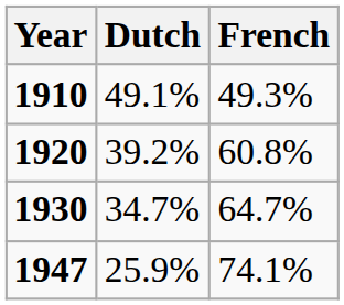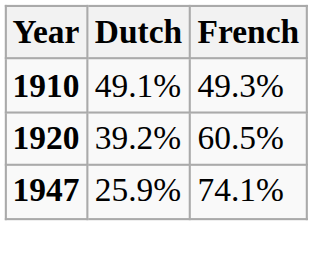 <table class="wikitable" align=right style="margin: 10px; border: 1px #AAAAAA solid; border-collapse: collapse;">
 <tr>
 <th>Year</th>
 <th>Dutch</th>
 <th>French</th>
 </tr>
 <tr>
 <td><strong>1910</strong></td>
 <td>49.1%</td>
 <td>49.3%</td>
 </tr>
 <tr>
 <td><strong>1920</strong></td>
 <td>39.2%</td>
-<td>60.8%</td>
-</tr>
-<tr>
-<td><strong>1930</strong></td>
-<td>34.7%</td>
-<td>64.7%</td>
+<td>60.5%</td>
 </tr>
 <tr>
 <td><strong>1947</strong></td>
 <td>25.9%</td>
 <td>74.1%</td>
 </tr>
 </table>
